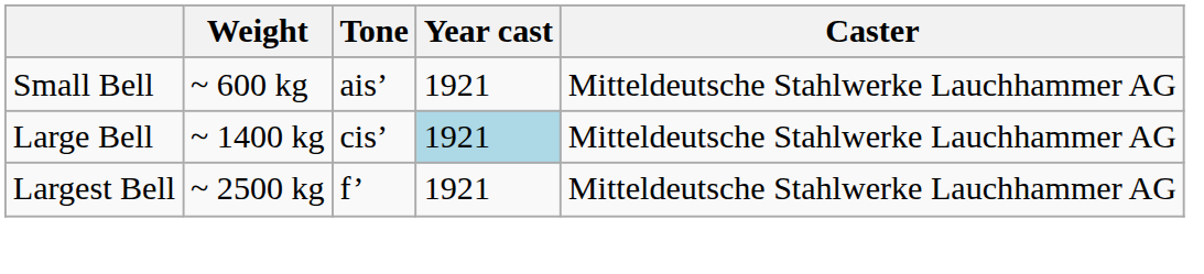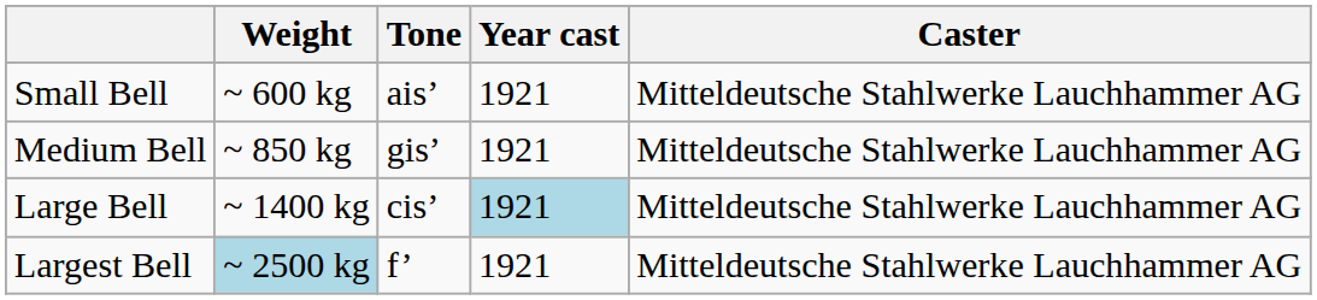 <table class="wikitable">
 <tr>
 <th></th>
 <th>Weight</th>
 <th>Tone</th>
 <th>Year cast</th>
 <th>Caster</th>
 </tr>
 <tr>
 <td>Small Bell</td>
 <td>~ 600 kg</td>
 <td>ais’</td>
 <td>1921</td>
 <td>Mitteldeutsche Stahlwerke Lauchhammer AG</td>
 </tr>
 <tr>
+<td>Medium Bell</td>
+<td>~ 850 kg</td>
+<td>gis’</td>
+<td>1921</td>
+<td>Mitteldeutsche Stahlwerke Lauchhammer AG</td>
+</tr>
+<tr>
 <td>Large Bell</td>
 <td>~ 1400 kg</td>
 <td>cis’</td>
 <td style="background: lightblue;">1921</td>
 <td>Mitteldeutsche Stahlwerke Lauchhammer AG</td>
 </tr>
 <tr>
 <td>Largest Bell</td>
-<td>~ 2500 kg</td>
+<td style="background: lightblue;">~ 2500 kg</td>
 <td>f’</td>
 <td>1921</td>
 <td>Mitteldeutsche Stahlwerke Lauchhammer AG</td>
 </tr>
 </table>
